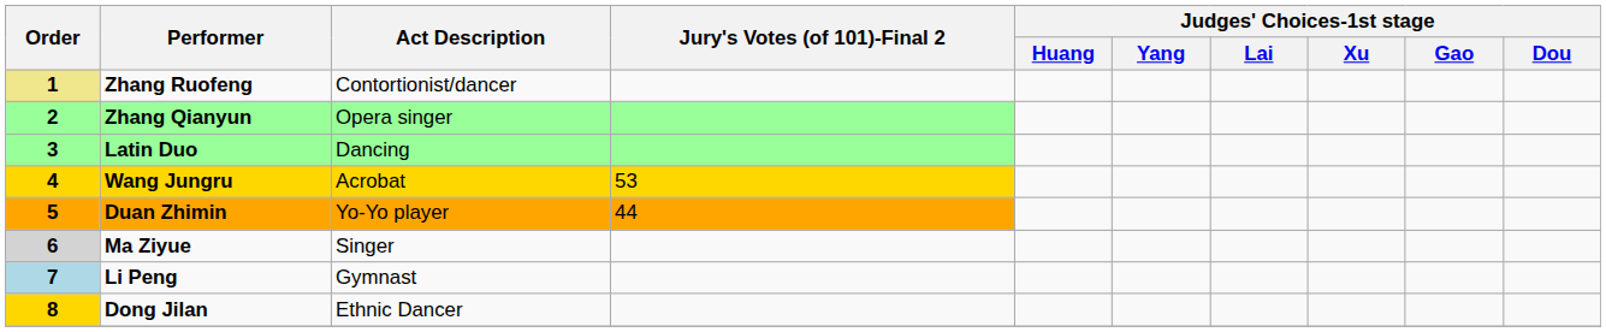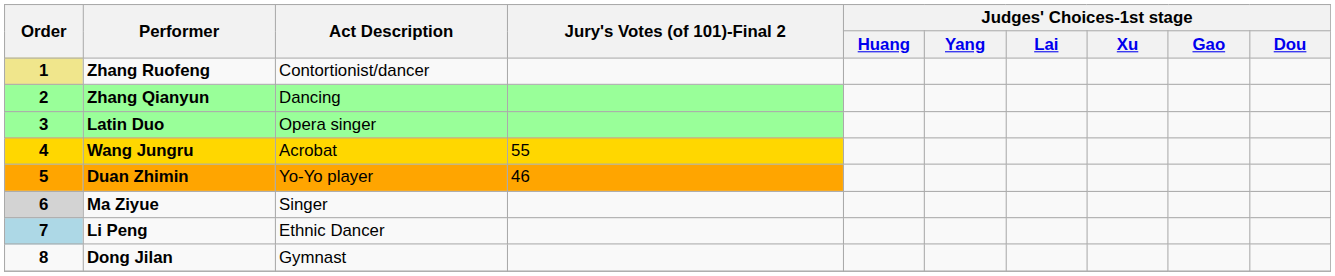 <table class="wikitable" style="width:100%;">
 <tr>
 <th rowspan=2>Order</th>
 <th rowspan=2>Performer</th>
 <th rowspan=2>Act Description</th>
 <th rowspan=2>Jury's Votes (of 101)-Final 2</th>
 <th colspan=6>Judges' Choices-1st stage</th>
 </tr>
 <tr>
 <th width="70"><a href='#'>Huang</a></th>
 <th width="70"><a href='#'>Yang</a></th>
 <th width="70"><a href='#'>Lai</a></th>
 <th width="70"><a href='#'>Xu</a></th>
 <th width="70"><a href='#'>Gao</a></th>
 <th width="70"><a href='#'>Dou</a></th>
 </tr>
 <tr>
 <td align="center" style="background: khaki;"><strong>1</strong></td>
 <td><strong>Zhang Ruofeng</strong></td>
 <td>Contortionist/dancer</td>
 <td></td>
 <td align="center"></td>
 <td align="center"></td>
 <td align="center"></td>
 <td align="center"></td>
 <td align="center"></td>
 <td align="center"></td>
 </tr>
 <tr>
 <td style="background: #99FF99" align="center"><strong>2</strong></td>
 <td style="background: #99FF99"><strong>Zhang Qianyun</strong></td>
-<td style="background: #99FF99">Opera singer</td>
+<td style="background: #99FF99">Dancing</td>
 <td style="background: #99FF99"></td>
 <td align="center"></td>
 <td align="center"></td>
 <td align="center"></td>
 <td align="center"></td>
 <td align="center"></td>
 <td align="center"></td>
 </tr>
 <tr>
 <td style="background: #99FF99" align="center"><strong>3</strong></td>
 <td style="background: #99FF99"><strong>Latin Duo</strong></td>
-<td style="background: #99FF99">Dancing</td>
+<td style="background: #99FF99">Opera singer</td>
 <td style="background: #99FF99"></td>
 <td align="center"></td>
 <td align="center"></td>
 <td align="center"></td>
 <td align="center"></td>
 <td align="center"></td>
 <td align="center"></td>
 </tr>
 <tr>
 <td style="background: gold" align="center"><strong>4</strong></td>
 <td style="background: gold"><strong>Wang Jungru</strong></td>
 <td style="background: gold">Acrobat</td>
-<td style="background: gold">53</td>
+<td style="background: gold">55</td>
 <td align="center"></td>
 <td align="center"></td>
 <td align="center"></td>
 <td align="center"></td>
 <td align="center"></td>
 <td align="center"></td>
 </tr>
 <tr>
 <td style="background: orange" align="center"><strong>5</strong></td>
 <td style="background: orange"><strong>Duan Zhimin</strong></td>
 <td style="background: orange">Yo-Yo player</td>
-<td style="background: orange">44</td>
+<td style="background: orange">46</td>
 <td align="center"></td>
 <td align="center"></td>
 <td align="center"></td>
 <td align="center"></td>
 <td align="center"></td>
 <td align="center"></td>
 </tr>
 <tr>
 <td align="center" style="background: lightgrey;"><strong>6</strong></td>
 <td><strong>Ma Ziyue</strong></td>
 <td>Singer</td>
 <td></td>
 <td align="center"></td>
 <td align="center"></td>
 <td align="center"></td>
 <td align="center"></td>
 <td align="center"></td>
 <td align="center"></td>
 </tr>
 <tr>
 <td align="center" style="background: lightblue;"><strong>7</strong></td>
 <td><strong>Li Peng</strong></td>
-<td>Gymnast</td>
+<td>Ethnic Dancer</td>
 <td></td>
 <td align="center"></td>
 <td align="center"></td>
 <td align="center"></td>
 <td align="center"></td>
 <td align="center"></td>
 <td align="center"></td>
 </tr>
 <tr>
-<td align="center" style="background: gold;"><strong>8</strong></td>
+<td align="center"><strong>8</strong></td>
 <td><strong>Dong Jilan</strong></td>
-<td>Ethnic Dancer</td>
+<td>Gymnast</td>
 <td></td>
 <td align="center"></td>
 <td align="center"></td>
 <td align="center"></td>
 <td align="center"></td>
 <td align="center"></td>
 <td align="center"></td>
 </tr>
 <tr>
 </tr>
 </table>
